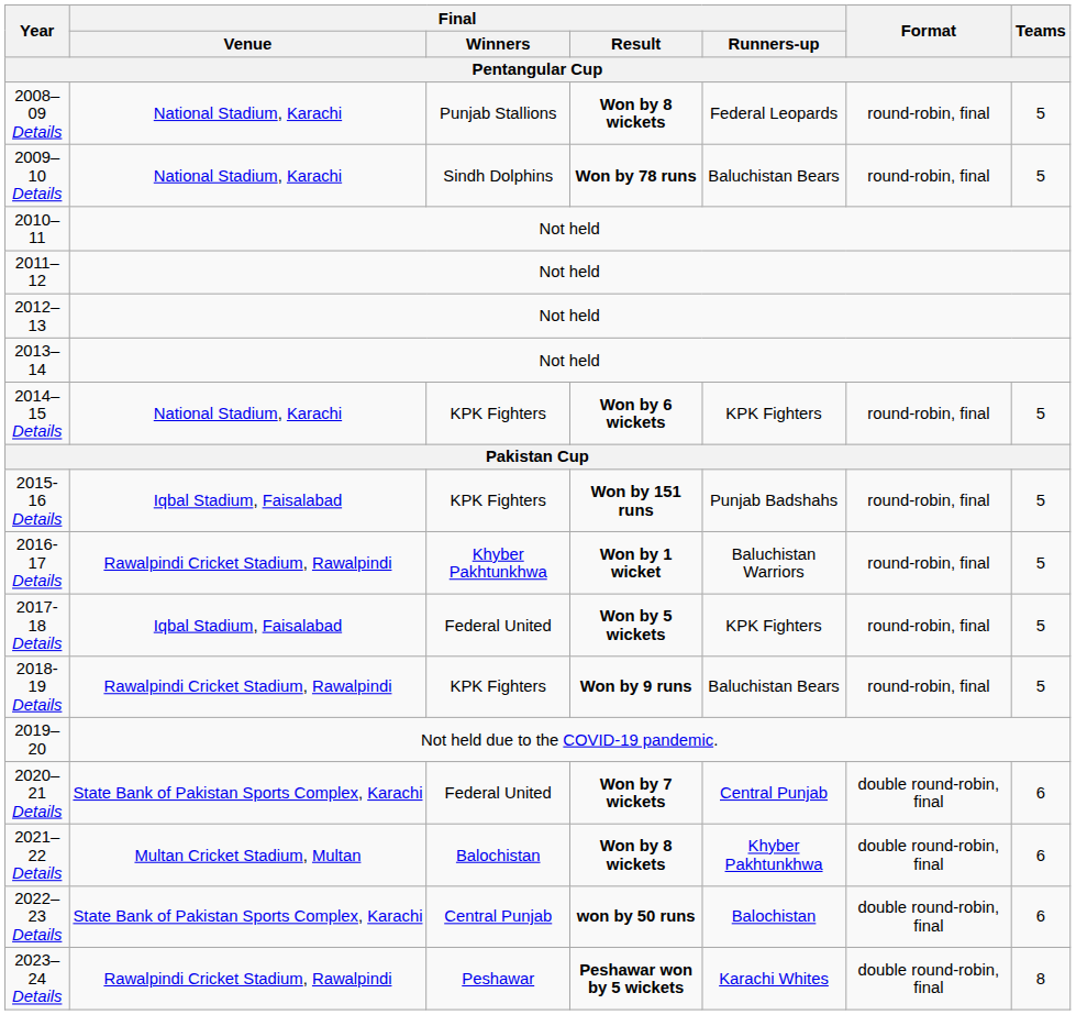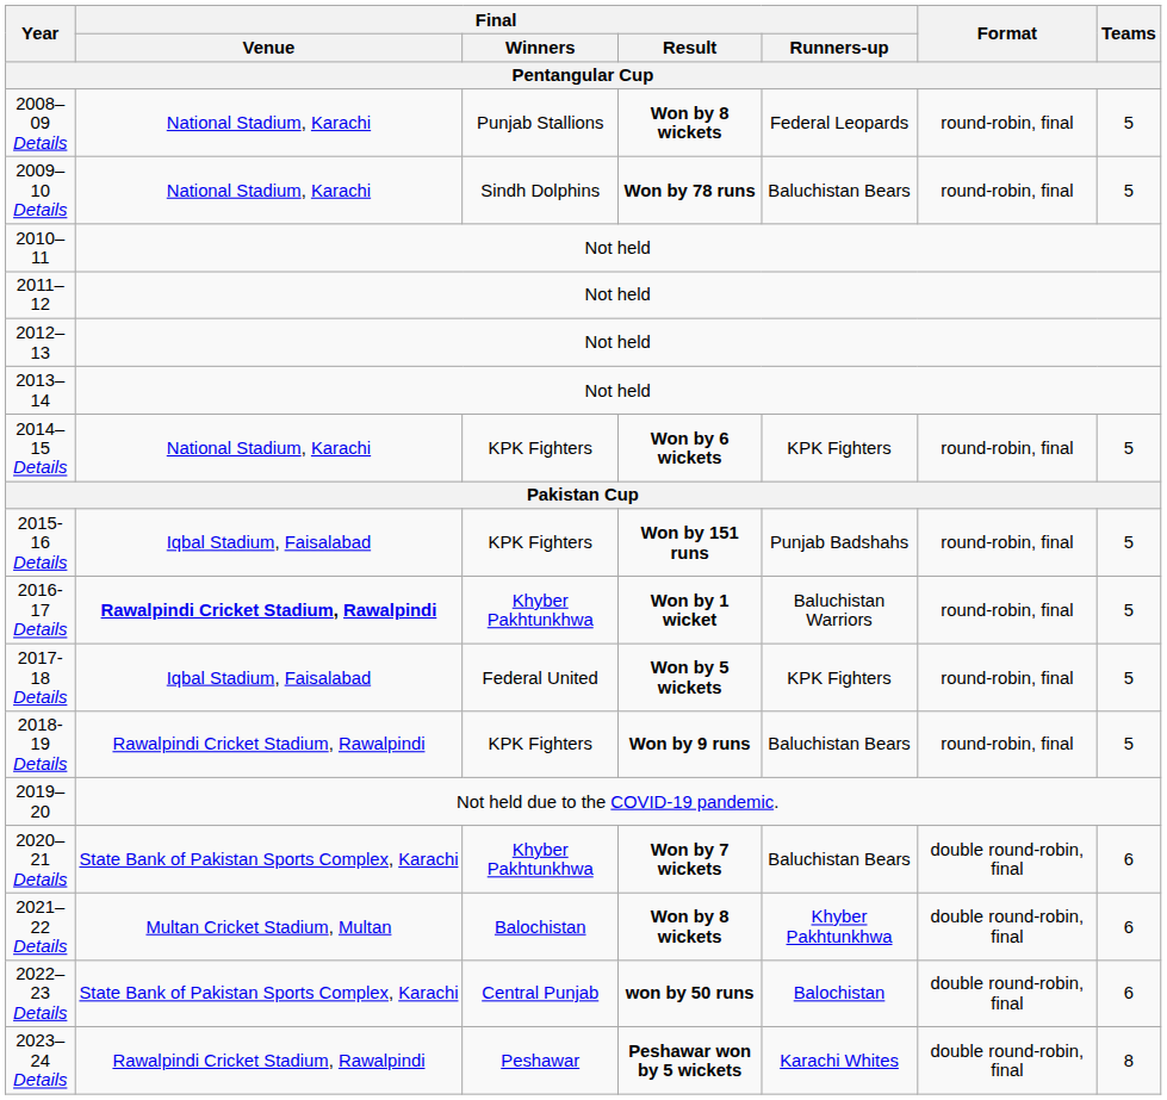 <table class="wikitable sortable" style="font-size:90%; text-align: center">
 <tr>
 <th rowspan=2 width=50>Year</th>
 <th colspan=4>Final</th>
 <th rowspan=2 width=140>Format</th>
 <th rowspan=2 width=40>Teams</th>
 </tr>
 <tr>
 <th>Venue</th>
 <th width=120>Winners</th>
 <th width=110>Result</th>
 <th width=120>Runners-up</th>
 </tr>
 <tr>
 <th colspan=8>Pentangular Cup</th>
 </tr>
 <tr>
 <td>2008–09<br><em><a href='#'>Details</a></em></td>
 <td><a href='#'>National Stadium</a>, <a href='#'>Karachi</a></td>
 <td>Punjab Stallions<br></td>
 <td><strong>Won by 8 wickets</strong><br></td>
 <td>Federal Leopards<br></td>
 <td>round-robin, final</td>
 <td>5</td>
 </tr>
 <tr>
 <td>2009–10<br><em><a href='#'>Details</a></em></td>
 <td><a href='#'>National Stadium</a>, <a href='#'>Karachi</a></td>
 <td>Sindh Dolphins<br></td>
 <td><strong>Won by 78 runs</strong><br></td>
 <td>Baluchistan Bears<br></td>
 <td>round-robin, final</td>
 <td>5</td>
 </tr>
 <tr>
 <td>2010–11</td>
 <td colspan=7>Not held</td>
 </tr>
 <tr>
 <td>2011–12</td>
 <td colspan=7>Not held</td>
 </tr>
 <tr>
 <td>2012–13</td>
 <td colspan=7>Not held</td>
 </tr>
 <tr>
 <td>2013–14</td>
 <td colspan=7>Not held</td>
 </tr>
 <tr>
 <td>2014–15<br><em><a href='#'>Details</a></em></td>
 <td><a href='#'>National Stadium</a>, <a href='#'>Karachi</a></td>
 <td>KPK Fighters<br></td>
 <td><strong>Won by 6 wickets</strong><br></td>
 <td>KPK Fighters<br></td>
 <td>round-robin, final</td>
 <td>5</td>
 </tr>
 <tr>
 <th colspan=8>Pakistan Cup</th>
 </tr>
 <tr>
 <td>2015-16<br><em><a href='#'>Details</a></em></td>
 <td><a href='#'>Iqbal Stadium</a>, <a href='#'>Faisalabad</a></td>
 <td>KPK Fighters<br></td>
 <td><strong>Won by 151 runs</strong><br></td>
 <td>Punjab Badshahs<br></td>
 <td>round-robin, final</td>
 <td>5</td>
 </tr>
 <tr>
 <td>2016-17<br><em><a href='#'>Details</a></em></td>
-<td><a href='#'>Rawalpindi Cricket Stadium</a>, <a href='#'>Rawalpindi</a></td>
+<td><strong><a href='#'>Rawalpindi Cricket Stadium</a>, <a href='#'>Rawalpindi</a></strong></td>
 <td><a href='#'>Khyber Pakhtunkhwa</a><br></td>
 <td><strong>Won by 1 wicket</strong><br></td>
 <td>Baluchistan Warriors<br></td>
 <td>round-robin, final</td>
 <td>5</td>
 </tr>
 <tr>
 <td>2017-18<br><em><a href='#'>Details</a></em></td>
 <td><a href='#'>Iqbal Stadium</a>, <a href='#'>Faisalabad</a></td>
 <td>Federal United<br></td>
 <td><strong>Won by 5 wickets</strong><br></td>
 <td>KPK Fighters<br></td>
 <td>round-robin, final</td>
 <td>5</td>
 </tr>
 <tr>
 <td>2018-19<br><em><a href='#'>Details</a></em></td>
 <td><a href='#'>Rawalpindi Cricket Stadium</a>, <a href='#'>Rawalpindi</a></td>
 <td>KPK Fighters<br></td>
 <td><strong>Won by 9 runs</strong><br></td>
 <td>Baluchistan Bears<br></td>
 <td>round-robin, final</td>
 <td>5</td>
 </tr>
 <tr>
 <td>2019–20</td>
 <td colspan=7>Not held due to the <a href='#'>COVID-19 pandemic</a>.</td>
 </tr>
 <tr>
 <td>2020–21<br><em><a href='#'>Details</a></em></td>
 <td><a href='#'>State Bank of Pakistan Sports Complex</a>, <a href='#'>Karachi</a></td>
-<td>Federal United<br></td>
+<td><a href='#'>Khyber Pakhtunkhwa</a><br></td>
 <td><strong>Won by 7 wickets</strong><br></td>
-<td><a href='#'>Central Punjab</a><br></td>
+<td>Baluchistan Bears<br></td>
 <td>double round-robin, final</td>
 <td>6</td>
 </tr>
 <tr>
 <td>2021–22<br><em><a href='#'>Details</a></em></td>
 <td><a href='#'>Multan Cricket Stadium</a>, <a href='#'>Multan</a></td>
 <td><a href='#'>Balochistan</a><br></td>
 <td><strong>Won by 8 wickets</strong><br></td>
 <td><a href='#'>Khyber Pakhtunkhwa</a><br></td>
 <td>double round-robin, final</td>
 <td>6</td>
 </tr>
 <tr>
 <td>2022–23<br><em><a href='#'>Details</a></em></td>
 <td><a href='#'>State Bank of Pakistan Sports Complex</a>, <a href='#'>Karachi</a></td>
 <td><a href='#'>Central Punjab</a><br></td>
 <td><strong>won by 50 runs</strong><br></td>
 <td><a href='#'>Balochistan</a><br></td>
 <td>double round-robin, final</td>
 <td>6</td>
 </tr>
 <tr>
 <td>2023–24<br><em><a href='#'>Details</a></em></td>
 <td><a href='#'>Rawalpindi Cricket Stadium</a>, <a href='#'>Rawalpindi</a></td>
 <td><a href='#'>Peshawar</a><br></td>
 <td><strong>Peshawar won by 5 wickets</strong><br></td>
 <td><a href='#'>Karachi Whites</a><br></td>
 <td>double round-robin, final</td>
 <td>8</td>
 </tr>
 </table>
